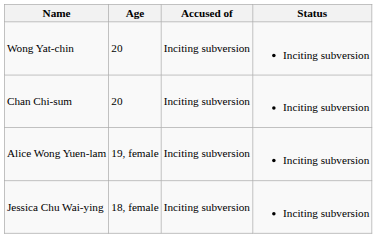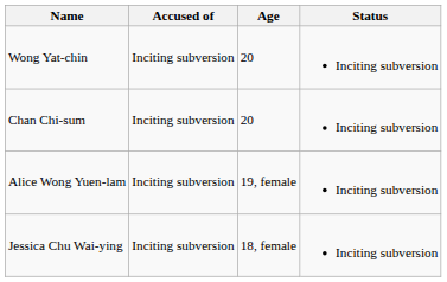 <table class="wikitable">
 <tr>
 <th>Name</th>
+<th>Accused of</th>
 <th>Age</th>
-<th>Accused of</th>
 <th>Status</th>
 </tr>
 <tr>
 <td>Wong Yat-chin</td>
+<td>Inciting subversion</td>
 <td>20</td>
-<td>Inciting subversion</td>
 <td><br><ul><li>Inciting subversion</li></ul></td>
 </tr>
 <tr>
 <td>Chan Chi-sum</td>
+<td>Inciting subversion</td>
 <td>20</td>
-<td>Inciting subversion</td>
 <td><br><ul><li>Inciting subversion</li></ul></td>
 </tr>
 <tr>
 <td>Alice Wong Yuen-lam</td>
+<td>Inciting subversion</td>
 <td>19, female</td>
-<td>Inciting subversion</td>
 <td><br><ul><li>Inciting subversion</li></ul></td>
 </tr>
 <tr>
 <td>Jessica Chu Wai-ying</td>
+<td>Inciting subversion</td>
 <td>18, female</td>
-<td>Inciting subversion</td>
 <td><br><ul><li>Inciting subversion</li></ul></td>
 </tr>
 </table>
